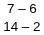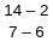 <table style="text-align:center">
 <tr>
 <th width=200></th>
 <th width=100></th>
 <th width=200></th>
 </tr>
 <tr>
 <td align=right><strong></strong></td>
-<td>7 – 6</td>
+<td>14 – 2</td>
 <td align=left></td>
 </tr>
 <tr>
 <td align=right><strong></strong></td>
-<td>14 – 2</td>
+<td>7 – 6</td>
 <td align=left></td>
 </tr>
 </table>
